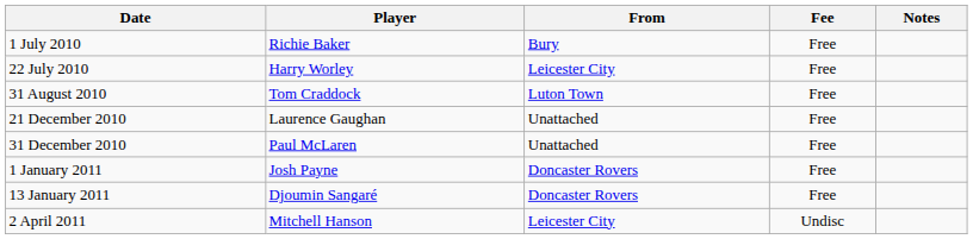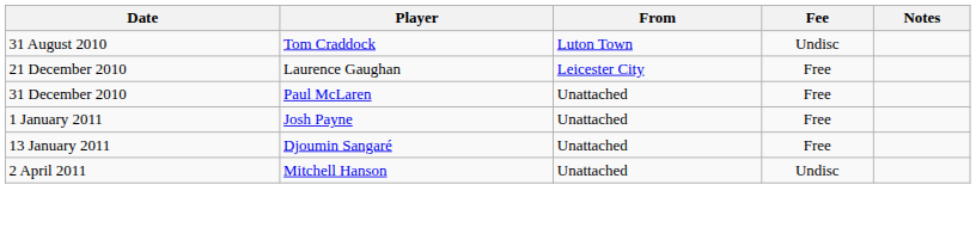 <table class="wikitable" style="text-align:center; font-size:95%;width:60%; text-align:left">
 <tr>
 <th>Date</th>
 <th>Player</th>
 <th>From</th>
 <th>Fee</th>
 <th>Notes</th>
 </tr>
 <tr>
-<td>1 July 2010</td>
-<td><a href='#'>Richie Baker</a></td>
-<td><a href='#'>Bury</a></td>
-<td style="text-align:center;">Free</td>
-<td style="text-align:center;"></td>
-</tr>
-<tr>
-<td>22 July 2010</td>
-<td><a href='#'>Harry Worley</a></td>
-<td><a href='#'>Leicester City</a></td>
-<td style="text-align:center;">Free</td>
-<td style="text-align:center;"></td>
-</tr>
-<tr>
 <td>31 August 2010</td>
 <td><a href='#'>Tom Craddock</a></td>
 <td><a href='#'>Luton Town</a></td>
-<td style="text-align:center;">Free</td>
+<td style="text-align:center;">Undisc</td>
 <td style="text-align:center;"></td>
 </tr>
 <tr>
 <td>21 December 2010</td>
 <td>Laurence Gaughan</td>
-<td>Unattached</td>
+<td><a href='#'>Leicester City</a></td>
 <td style="text-align:center;">Free</td>
 <td style="text-align:center;"></td>
 </tr>
 <tr>
 <td>31 December 2010</td>
 <td><a href='#'>Paul McLaren</a></td>
 <td>Unattached</td>
 <td style="text-align:center;">Free</td>
 <td style="text-align:center;"></td>
 </tr>
 <tr>
 <td>1 January 2011</td>
 <td><a href='#'>Josh Payne</a></td>
-<td><a href='#'>Doncaster Rovers</a></td>
+<td>Unattached</td>
 <td style="text-align:center;">Free</td>
 <td style="text-align:center;"></td>
 </tr>
 <tr>
 <td>13 January 2011</td>
 <td><a href='#'>Djoumin Sangaré</a></td>
-<td><a href='#'>Doncaster Rovers</a></td>
+<td>Unattached</td>
 <td style="text-align:center;">Free</td>
 <td style="text-align:center;"></td>
 </tr>
 <tr>
 <td>2 April 2011</td>
 <td><a href='#'>Mitchell Hanson</a></td>
-<td><a href='#'>Leicester City</a></td>
+<td>Unattached</td>
 <td style="text-align:center;">Undisc</td>
 <td style="text-align:center;"></td>
 </tr>
 </table>
